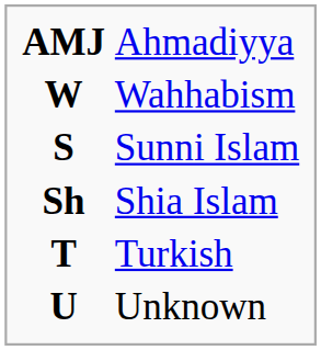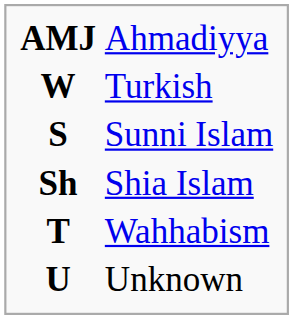 <table class="infobox">
 <tr valign=top>
 <th>AMJ</th>
 <td><a href='#'>Ahmadiyya</a></td>
 </tr>
 <tr valign=top>
 <th>W</th>
-<td><a href='#'>Wahhabism</a></td>
+<td><a href='#'>Turkish</a></td>
 </tr>
 <tr valign=top>
 <th>S</th>
 <td><a href='#'>Sunni Islam</a></td>
 </tr>
 <tr valign=top>
 <th>Sh</th>
 <td><a href='#'>Shia Islam</a></td>
 </tr>
 <tr valign=top>
 <th>T</th>
-<td><a href='#'>Turkish</a></td>
+<td><a href='#'>Wahhabism</a></td>
 </tr>
 <tr valign=top>
 <th>U</th>
 <td>Unknown</td>
 </tr>
 </table>
